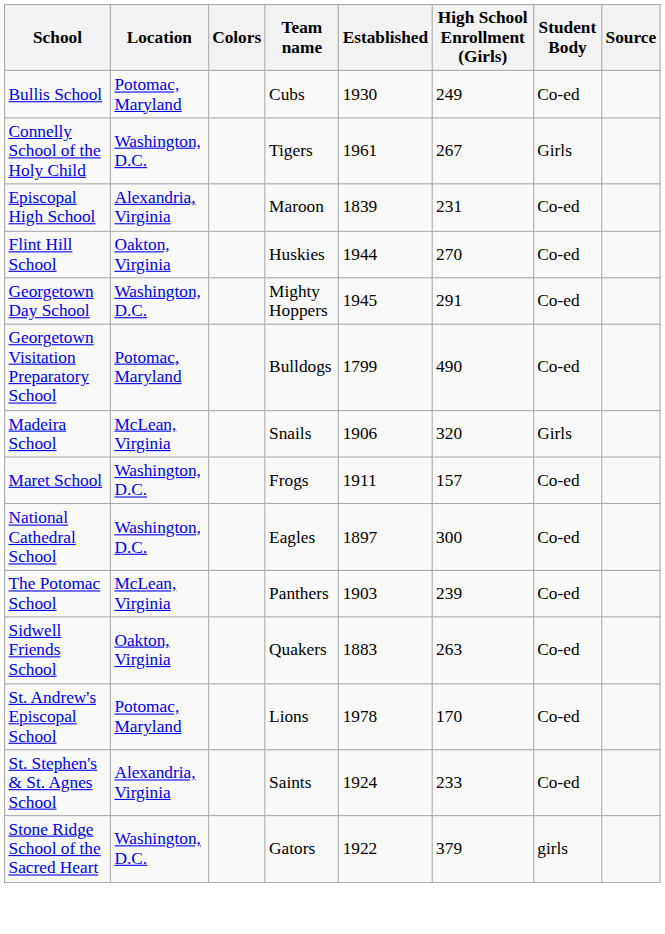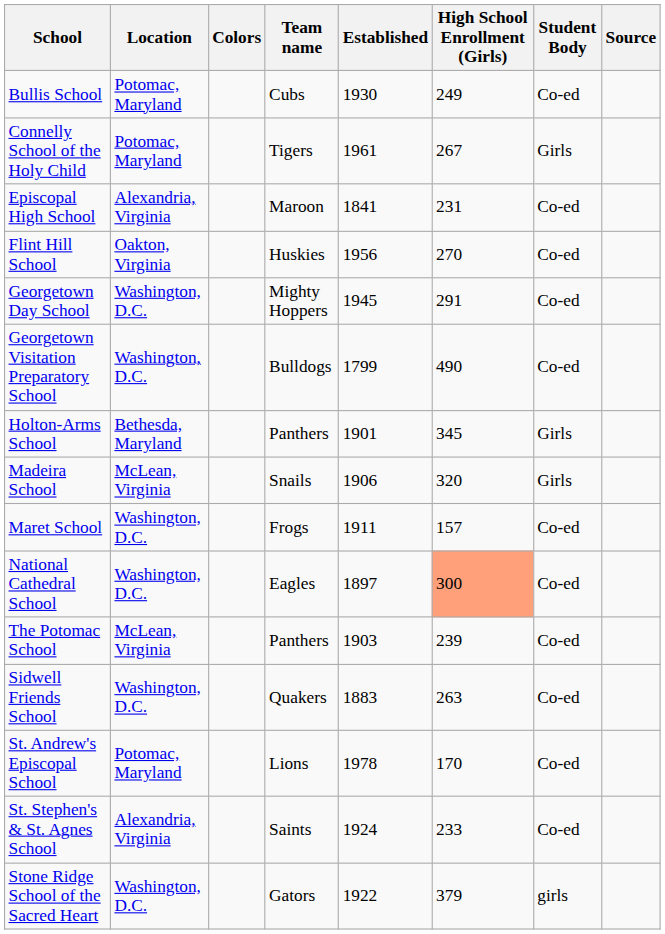 <table class="wikitable">
 <tr>
 <th>School</th>
 <th>Location</th>
 <th>Colors</th>
 <th>Team name</th>
 <th>Established</th>
 <th>High School Enrollment (Girls)</th>
 <th>Student Body</th>
 <th>Source</th>
 </tr>
 <tr>
 <td><a href='#'>Bullis School</a></td>
 <td><a href='#'>Potomac, Maryland</a></td>
 <td></td>
 <td>Cubs</td>
 <td>1930</td>
 <td>249</td>
 <td>Co-ed</td>
 <td></td>
 </tr>
 <tr>
 <td><a href='#'>Connelly School of the Holy Child</a></td>
-<td><a href='#'>Washington, D.C.</a></td>
+<td><a href='#'>Potomac, Maryland</a></td>
 <td></td>
 <td>Tigers</td>
 <td>1961</td>
 <td>267</td>
 <td>Girls</td>
 <td></td>
 </tr>
 <tr>
 <td><a href='#'>Episcopal High School</a></td>
 <td><a href='#'>Alexandria, Virginia</a></td>
 <td></td>
 <td>Maroon</td>
-<td>1839</td>
+<td>1841</td>
 <td>231</td>
 <td>Co-ed</td>
 <td></td>
 </tr>
 <tr>
 <td><a href='#'>Flint Hill School</a></td>
 <td><a href='#'>Oakton, Virginia</a></td>
 <td></td>
 <td>Huskies</td>
-<td>1944</td>
+<td>1956</td>
 <td>270</td>
 <td>Co-ed</td>
 <td></td>
 </tr>
 <tr>
 <td><a href='#'>Georgetown Day School</a></td>
 <td><a href='#'>Washington, D.C.</a></td>
 <td></td>
 <td>Mighty Hoppers</td>
 <td>1945</td>
 <td>291</td>
 <td>Co-ed</td>
 <td></td>
 </tr>
 <tr>
 <td><a href='#'>Georgetown Visitation Preparatory School</a></td>
-<td><a href='#'>Potomac, Maryland</a></td>
+<td><a href='#'>Washington, D.C.</a></td>
 <td></td>
 <td>Bulldogs</td>
 <td>1799</td>
 <td>490</td>
 <td>Co-ed</td>
+<td></td>
+</tr>
+<tr>
+<td><a href='#'>Holton-Arms School</a></td>
+<td><a href='#'>Bethesda, Maryland</a></td>
+<td></td>
+<td>Panthers</td>
+<td>1901</td>
+<td>345</td>
+<td>Girls</td>
 <td></td>
 </tr>
 <tr>
 <td><a href='#'>Madeira School</a></td>
 <td><a href='#'>McLean, Virginia</a></td>
 <td></td>
 <td>Snails</td>
 <td>1906</td>
 <td>320</td>
 <td>Girls</td>
 <td></td>
 </tr>
 <tr>
 <td><a href='#'>Maret School</a></td>
 <td><a href='#'>Washington, D.C.</a></td>
 <td></td>
 <td>Frogs</td>
 <td>1911</td>
 <td>157</td>
 <td>Co-ed</td>
 <td></td>
 </tr>
 <tr>
 <td><a href='#'>National Cathedral School</a></td>
 <td><a href='#'>Washington, D.C.</a></td>
 <td></td>
 <td>Eagles</td>
 <td>1897</td>
-<td>300</td>
+<td style="background: lightsalmon;">300</td>
 <td>Co-ed</td>
 <td></td>
 </tr>
 <tr>
 <td><a href='#'>The Potomac School</a></td>
 <td><a href='#'>McLean, Virginia</a></td>
 <td></td>
 <td>Panthers</td>
 <td>1903</td>
 <td>239</td>
 <td>Co-ed</td>
 <td></td>
 </tr>
 <tr>
 <td><a href='#'>Sidwell Friends School</a></td>
-<td><a href='#'>Oakton, Virginia</a></td>
+<td><a href='#'>Washington, D.C.</a></td>
 <td></td>
 <td>Quakers</td>
 <td>1883</td>
 <td>263</td>
 <td>Co-ed</td>
 <td></td>
 </tr>
 <tr>
 <td><a href='#'>St. Andrew's Episcopal School</a></td>
 <td><a href='#'>Potomac, Maryland</a></td>
 <td></td>
 <td>Lions</td>
 <td>1978</td>
 <td>170</td>
 <td>Co-ed</td>
 <td></td>
 </tr>
 <tr>
 <td><a href='#'>St. Stephen's & St. Agnes School</a></td>
 <td><a href='#'>Alexandria, Virginia</a></td>
 <td></td>
 <td>Saints</td>
 <td>1924</td>
 <td>233</td>
 <td>Co-ed</td>
 <td></td>
 </tr>
 <tr>
 <td><a href='#'>Stone Ridge School of the Sacred Heart</a></td>
 <td><a href='#'>Washington, D.C.</a></td>
 <td></td>
 <td>Gators</td>
 <td>1922</td>
 <td>379</td>
 <td>girls</td>
 <td></td>
 </tr>
 </table>
